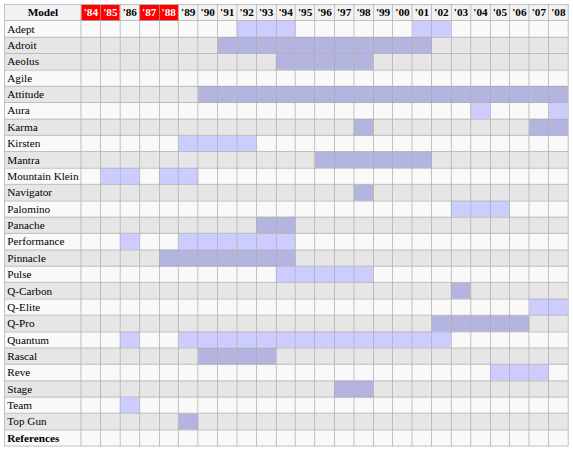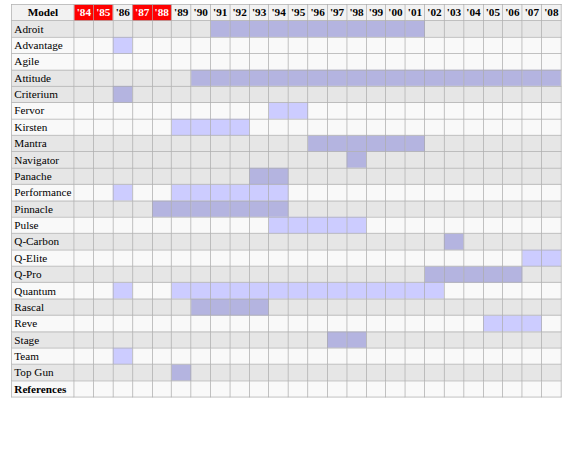 <table class="wikitable" style="padding:1px; border-spacing:1px; line-height:1; margin:1em auto;">
 <tr>
 <th>Model</th>
 <th style="background: red; color: white">'84</th>
 <th style="background: red; color: white">'85</th>
 <th>'86</th>
 <th style="background: red; color: white">'87</th>
 <th style="background: red; color: white">'88</th>
 <th>'89</th>
 <th>'90</th>
 <th>'91</th>
 <th>'92</th>
 <th>'93</th>
 <th>'94</th>
 <th>'95</th>
 <th>'96</th>
 <th>'97</th>
 <th>'98</th>
 <th>'99</th>
 <th>'00</th>
 <th>'01</th>
 <th>'02</th>
 <th>'03</th>
 <th>'04</th>
 <th>'05</th>
 <th>'06</th>
 <th>'07</th>
 <th>'08</th>
 </tr>
-<tr>
-<td>Adept</td>
-<td></td>
-<td></td>
-<td></td>
-<td></td>
-<td></td>
-<td></td>
-<td></td>
-<td></td>
-<td style="background: #CCCCFF"></td>
-<td style="background: #CCCCFF"></td>
-<td style="background: #CCCCFF"></td>
-<td></td>
-<td></td>
-<td></td>
-<td></td>
-<td></td>
-<td></td>
-<td style="background: #CCCCFF"></td>
-<td style="background: #CCCCFF"></td>
-<td></td>
-<td></td>
-<td></td>
-<td></td>
-<td></td>
-<td></td>
-</tr>
 <tr style="background: #e6e6e6">
 <td>Adroit</td>
 <td></td>
 <td></td>
 <td></td>
 <td></td>
 <td></td>
 <td></td>
 <td></td>
 <td style="background: #b4b4e0"></td>
 <td style="background: #b4b4e0"></td>
 <td style="background: #b4b4e0"></td>
 <td style="background: #b4b4e0"></td>
 <td style="background: #b4b4e0"></td>
 <td style="background: #b4b4e0"></td>
 <td style="background: #b4b4e0"></td>
 <td style="background: #b4b4e0"></td>
 <td style="background: #b4b4e0"></td>
 <td style="background: #b4b4e0"></td>
 <td style="background: #b4b4e0"></td>
 <td></td>
 <td></td>
 <td></td>
 <td></td>
 <td></td>
 <td></td>
 <td></td>
 </tr>
-<tr style="background: #e6e6e6">
-<td>Aeolus</td>
+<tr>
+<td>Advantage</td>
+<td></td>
+<td></td>
+<td style="background: #CCCCFF"></td>
 <td></td>
 <td></td>
 <td></td>
 <td></td>
 <td></td>
 <td></td>
 <td></td>
 <td></td>
 <td></td>
 <td></td>
-<td style="background: #b4b4e0"></td>
-<td style="background: #b4b4e0"></td>
-<td style="background: #b4b4e0"></td>
-<td style="background: #b4b4e0"></td>
-<td style="background: #b4b4e0"></td>
+<td></td>
+<td></td>
 <td></td>
 <td></td>
 <td></td>
 <td></td>
 <td></td>
 <td></td>
 <td></td>
 <td></td>
 <td></td>
 <td></td>
 </tr>
 <tr>
 <td>Agile</td>
 <td></td>
 <td></td>
 <td></td>
 <td></td>
 <td></td>
 <td></td>
 <td></td>
 <td></td>
 <td></td>
 <td></td>
 <td></td>
 <td></td>
 <td></td>
 <td></td>
 <td></td>
 <td></td>
 <td></td>
 <td></td>
 <td></td>
 <td></td>
 <td></td>
 <td></td>
 <td></td>
 <td></td>
 <td></td>
 </tr>
 <tr style="background: #e6e6e6">
 <td>Attitude</td>
 <td></td>
 <td></td>
 <td></td>
 <td></td>
 <td></td>
 <td></td>
 <td style="background: #b4b4e0"></td>
 <td style="background: #b4b4e0"></td>
 <td style="background: #b4b4e0"></td>
 <td style="background: #b4b4e0"></td>
 <td style="background: #b4b4e0"></td>
 <td style="background: #b4b4e0"></td>
 <td style="background: #b4b4e0"></td>
 <td style="background: #b4b4e0"></td>
 <td style="background: #b4b4e0"></td>
 <td style="background: #b4b4e0"></td>
 <td style="background: #b4b4e0"></td>
 <td style="background: #b4b4e0"></td>
 <td style="background: #b4b4e0"></td>
 <td style="background: #b4b4e0"></td>
 <td style="background: #b4b4e0"></td>
 <td style="background: #b4b4e0"></td>
 <td style="background: #b4b4e0"></td>
 <td style="background: #b4b4e0"></td>
 <td style="background: #b4b4e0"></td>
 </tr>
-<tr>
-<td>Aura</td>
+<tr style="background: #e6e6e6">
+<td>Criterium</td>
+<td></td>
+<td></td>
+<td style="background: #b4b4e0"></td>
 <td></td>
 <td></td>
 <td></td>
 <td></td>
 <td></td>
 <td></td>
 <td></td>
 <td></td>
 <td></td>
 <td></td>
 <td></td>
 <td></td>
 <td></td>
 <td></td>
 <td></td>
 <td></td>
 <td></td>
 <td></td>
 <td></td>
 <td></td>
-<td style="background: #CCCCFF"></td>
+<td></td>
+<td></td>
+</tr>
+<tr>
+<td>Fervor</td>
+<td></td>
+<td></td>
+<td></td>
+<td></td>
+<td></td>
+<td></td>
+<td></td>
 <td></td>
 <td></td>
 <td></td>
 <td style="background: #CCCCFF"></td>
-</tr>
-<tr style="background: #e6e6e6">
-<td>Karma</td>
+<td style="background: #CCCCFF"></td>
 <td></td>
 <td></td>
 <td></td>
 <td></td>
 <td></td>
 <td></td>
 <td></td>
 <td></td>
 <td></td>
 <td></td>
 <td></td>
 <td></td>
 <td></td>
-<td></td>
-<td style="background: #b4b4e0"></td>
-<td></td>
-<td></td>
-<td></td>
-<td></td>
-<td></td>
-<td></td>
-<td></td>
-<td></td>
-<td style="background: #b4b4e0"></td>
-<td style="background: #b4b4e0"></td>
 </tr>
 <tr>
 <td>Kirsten</td>
 <td></td>
 <td></td>
 <td></td>
 <td></td>
 <td></td>
 <td style="background: #CCCCFF"></td>
 <td style="background: #CCCCFF"></td>
 <td style="background: #CCCCFF"></td>
 <td style="background: #CCCCFF"></td>
 <td></td>
 <td></td>
 <td></td>
 <td></td>
 <td></td>
 <td></td>
 <td></td>
 <td></td>
 <td></td>
 <td></td>
 <td></td>
 <td></td>
 <td></td>
 <td></td>
 <td></td>
 <td></td>
 </tr>
 <tr style="background: #e6e6e6">
 <td>Mantra</td>
 <td></td>
 <td></td>
 <td></td>
 <td></td>
 <td></td>
 <td></td>
 <td></td>
 <td></td>
 <td></td>
 <td></td>
 <td></td>
 <td></td>
 <td style="background: #b4b4e0"></td>
 <td style="background: #b4b4e0"></td>
 <td style="background: #b4b4e0"></td>
 <td style="background: #b4b4e0"></td>
 <td style="background: #b4b4e0"></td>
 <td style="background: #b4b4e0"></td>
 <td></td>
 <td></td>
 <td></td>
 <td></td>
 <td></td>
 <td></td>
 <td></td>
 </tr>
-<tr>
-<td>Mountain Klein</td>
-<td></td>
-<td style="background: #CCCCFF"></td>
-<td style="background: #CCCCFF"></td>
-<td></td>
-<td style="background: #CCCCFF"></td>
-<td style="background: #CCCCFF"></td>
-<td></td>
-<td></td>
-<td></td>
-<td></td>
-<td></td>
-<td></td>
-<td></td>
-<td></td>
-<td></td>
-<td></td>
-<td></td>
-<td></td>
-<td></td>
-<td></td>
-<td></td>
-<td></td>
-<td></td>
-<td></td>
-<td></td>
-</tr>
 <tr style="background: #e6e6e6">
 <td>Navigator</td>
 <td></td>
 <td></td>
 <td></td>
 <td></td>
 <td></td>
 <td></td>
 <td></td>
 <td></td>
 <td></td>
 <td></td>
 <td></td>
 <td></td>
 <td></td>
 <td></td>
 <td style="background: #b4b4e0"></td>
 <td></td>
 <td></td>
 <td></td>
 <td></td>
 <td></td>
 <td></td>
 <td></td>
-<td></td>
-<td></td>
-<td></td>
-</tr>
-<tr>
-<td>Palomino</td>
-<td></td>
-<td></td>
-<td></td>
-<td></td>
-<td></td>
-<td></td>
-<td></td>
-<td></td>
-<td></td>
-<td></td>
-<td></td>
-<td></td>
-<td></td>
-<td></td>
-<td></td>
-<td></td>
-<td></td>
-<td></td>
-<td></td>
-<td style="background: #CCCCFF"></td>
-<td style="background: #CCCCFF"></td>
-<td style="background: #CCCCFF"></td>
 <td></td>
 <td></td>
 <td></td>
 </tr>
 <tr style="background: #e6e6e6">
 <td>Panache</td>
 <td></td>
 <td></td>
 <td></td>
 <td></td>
 <td></td>
 <td></td>
 <td></td>
 <td></td>
 <td></td>
 <td style="background: #b4b4e0"></td>
 <td style="background: #b4b4e0"></td>
 <td></td>
 <td></td>
 <td></td>
 <td></td>
 <td></td>
 <td></td>
 <td></td>
 <td></td>
 <td></td>
 <td></td>
 <td></td>
 <td></td>
 <td></td>
 <td></td>
 </tr>
 <tr>
 <td>Performance</td>
 <td></td>
 <td></td>
 <td style="background: #CCCCFF"></td>
 <td></td>
 <td></td>
 <td style="background: #CCCCFF"></td>
 <td style="background: #CCCCFF"></td>
 <td style="background: #CCCCFF"></td>
 <td style="background: #CCCCFF"></td>
 <td style="background: #CCCCFF"></td>
 <td style="background: #CCCCFF"></td>
 <td></td>
 <td></td>
 <td></td>
 <td></td>
 <td></td>
 <td></td>
 <td></td>
 <td></td>
 <td></td>
 <td></td>
 <td></td>
 <td></td>
 <td></td>
 <td></td>
 </tr>
 <tr style="background: #e6e6e6">
 <td>Pinnacle</td>
 <td></td>
 <td></td>
 <td></td>
 <td></td>
 <td style="background: #b4b4e0"></td>
 <td style="background: #b4b4e0"></td>
 <td style="background: #b4b4e0"></td>
 <td style="background: #b4b4e0"></td>
 <td style="background: #b4b4e0"></td>
 <td style="background: #b4b4e0"></td>
 <td style="background: #b4b4e0"></td>
 <td></td>
 <td></td>
 <td></td>
 <td></td>
 <td></td>
 <td></td>
 <td></td>
 <td></td>
 <td></td>
 <td></td>
 <td></td>
 <td></td>
 <td></td>
 <td></td>
 </tr>
 <tr>
 <td>Pulse</td>
 <td></td>
 <td></td>
 <td></td>
 <td></td>
 <td></td>
 <td></td>
 <td></td>
 <td></td>
 <td></td>
 <td></td>
 <td style="background: #CCCCFF"></td>
 <td style="background: #CCCCFF"></td>
 <td style="background: #CCCCFF"></td>
 <td style="background: #CCCCFF"></td>
 <td style="background: #CCCCFF"></td>
 <td></td>
 <td></td>
 <td></td>
 <td></td>
 <td></td>
 <td></td>
 <td></td>
 <td></td>
 <td></td>
 <td></td>
 </tr>
 <tr style="background: #e6e6e6">
 <td>Q-Carbon</td>
 <td></td>
 <td></td>
 <td></td>
 <td></td>
 <td></td>
 <td></td>
 <td></td>
 <td></td>
 <td></td>
 <td></td>
 <td></td>
 <td></td>
 <td></td>
 <td></td>
 <td></td>
 <td></td>
 <td></td>
 <td></td>
 <td></td>
 <td style="background: #b4b4e0"></td>
 <td></td>
 <td></td>
 <td></td>
 <td></td>
 <td></td>
 </tr>
 <tr>
 <td>Q-Elite</td>
 <td></td>
 <td></td>
 <td></td>
 <td></td>
 <td></td>
 <td></td>
 <td></td>
 <td></td>
 <td></td>
 <td></td>
 <td></td>
 <td></td>
 <td></td>
 <td></td>
 <td></td>
 <td></td>
 <td></td>
 <td></td>
 <td></td>
 <td></td>
 <td></td>
 <td></td>
 <td></td>
 <td style="background: #CCCCFF"></td>
 <td style="background: #CCCCFF"></td>
 </tr>
 <tr style="background: #e6e6e6">
 <td>Q-Pro</td>
 <td></td>
 <td></td>
 <td></td>
 <td></td>
 <td></td>
 <td></td>
 <td></td>
 <td></td>
 <td></td>
 <td></td>
 <td></td>
 <td></td>
 <td></td>
 <td></td>
 <td></td>
 <td></td>
 <td></td>
 <td></td>
 <td style="background: #b4b4e0"></td>
 <td style="background: #b4b4e0"></td>
 <td style="background: #b4b4e0"></td>
 <td style="background: #b4b4e0"></td>
 <td style="background: #b4b4e0"></td>
 <td></td>
 <td></td>
 </tr>
 <tr>
 <td>Quantum</td>
 <td></td>
 <td></td>
 <td style="background: #CCCCFF"></td>
 <td></td>
 <td></td>
 <td style="background: #CCCCFF"></td>
 <td style="background: #CCCCFF"></td>
 <td style="background: #CCCCFF"></td>
 <td style="background: #CCCCFF"></td>
 <td style="background: #CCCCFF"></td>
 <td style="background: #CCCCFF"></td>
 <td style="background: #CCCCFF"></td>
 <td style="background: #CCCCFF"></td>
 <td style="background: #CCCCFF"></td>
 <td style="background: #CCCCFF"></td>
 <td style="background: #CCCCFF"></td>
 <td style="background: #CCCCFF"></td>
 <td style="background: #CCCCFF"></td>
 <td style="background: #CCCCFF"></td>
 <td></td>
 <td></td>
 <td></td>
 <td></td>
 <td></td>
 <td></td>
 </tr>
 <tr style="background: #e6e6e6">
 <td>Rascal</td>
 <td></td>
 <td></td>
 <td></td>
 <td></td>
 <td></td>
 <td></td>
 <td style="background: #b4b4e0"></td>
 <td style="background: #b4b4e0"></td>
 <td style="background: #b4b4e0"></td>
 <td style="background: #b4b4e0"></td>
 <td></td>
 <td></td>
 <td></td>
 <td></td>
 <td></td>
 <td></td>
 <td></td>
 <td></td>
 <td></td>
 <td></td>
 <td></td>
 <td></td>
 <td></td>
 <td></td>
 <td></td>
 </tr>
 <tr>
 <td>Reve</td>
 <td></td>
 <td></td>
 <td></td>
 <td></td>
 <td></td>
 <td></td>
 <td></td>
 <td></td>
 <td></td>
 <td></td>
 <td></td>
 <td></td>
 <td></td>
 <td></td>
 <td></td>
 <td></td>
 <td></td>
 <td></td>
 <td></td>
 <td></td>
 <td></td>
 <td style="background: #CCCCFF"></td>
 <td style="background: #CCCCFF"></td>
 <td style="background: #CCCCFF"></td>
 <td></td>
 </tr>
 <tr style="background: #e6e6e6">
 <td>Stage</td>
 <td></td>
 <td></td>
 <td></td>
 <td></td>
 <td></td>
 <td></td>
 <td></td>
 <td></td>
 <td></td>
 <td></td>
 <td></td>
 <td></td>
 <td></td>
 <td style="background: #b4b4e0"></td>
 <td style="background: #b4b4e0"></td>
 <td></td>
 <td></td>
 <td></td>
 <td></td>
 <td></td>
 <td></td>
 <td></td>
 <td></td>
 <td></td>
 <td></td>
 </tr>
 <tr>
 <td>Team</td>
 <td></td>
 <td></td>
 <td style="background: #CCCCFF"></td>
 <td></td>
 <td></td>
 <td></td>
 <td></td>
 <td></td>
 <td></td>
 <td></td>
 <td></td>
 <td></td>
 <td></td>
 <td></td>
 <td></td>
 <td></td>
 <td></td>
 <td></td>
 <td></td>
 <td></td>
 <td></td>
 <td></td>
 <td></td>
 <td></td>
 <td></td>
 </tr>
 <tr style="background: #e6e6e6">
 <td>Top Gun</td>
 <td></td>
 <td></td>
 <td></td>
 <td></td>
 <td></td>
 <td style="background: #b4b4e0"></td>
 <td></td>
 <td></td>
 <td></td>
 <td></td>
 <td></td>
 <td></td>
 <td></td>
 <td></td>
 <td></td>
 <td></td>
 <td></td>
 <td></td>
 <td></td>
 <td></td>
 <td></td>
 <td></td>
 <td></td>
 <td></td>
 <td></td>
 </tr>
 <tr>
 <td><strong>References</strong></td>
 <td></td>
 <td></td>
 <td></td>
 <td></td>
 <td></td>
 <td></td>
 <td></td>
 <td></td>
 <td></td>
 <td></td>
 <td></td>
 <td></td>
 <td></td>
 <td></td>
 <td></td>
 <td></td>
 <td></td>
 <td></td>
 <td></td>
 <td></td>
 <td></td>
 <td></td>
 <td></td>
 <td></td>
 <td></td>
 </tr>
 </table>
